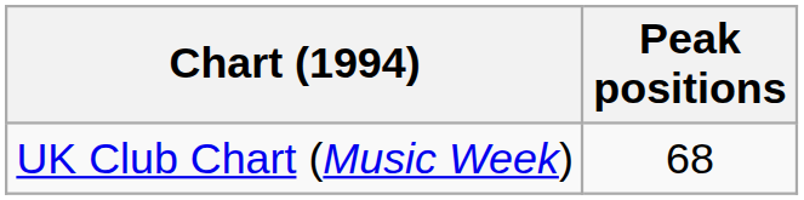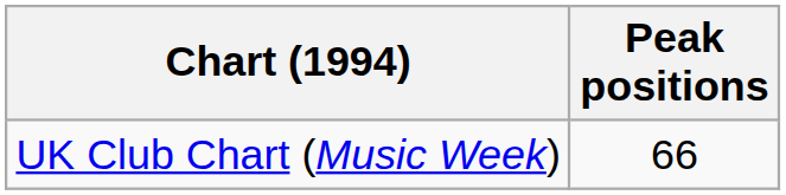 <table class="wikitable sortable">
 <tr>
 <th>Chart (1994)</th>
 <th>Peak<br>positions</th>
 </tr>
 <tr>
 <td><a href='#'>UK Club Chart</a> (<em><a href='#'>Music Week</a></em>)</td>
-<td align="center">68</td>
+<td align="center">66</td>
 </tr>
 </table>
